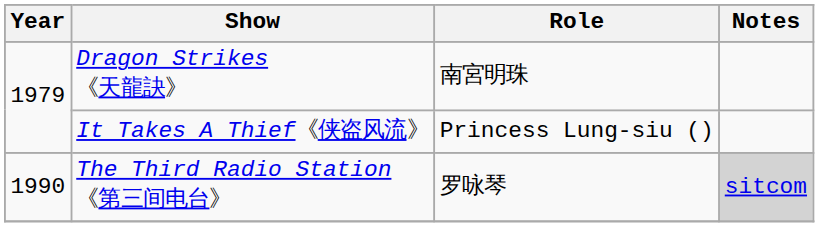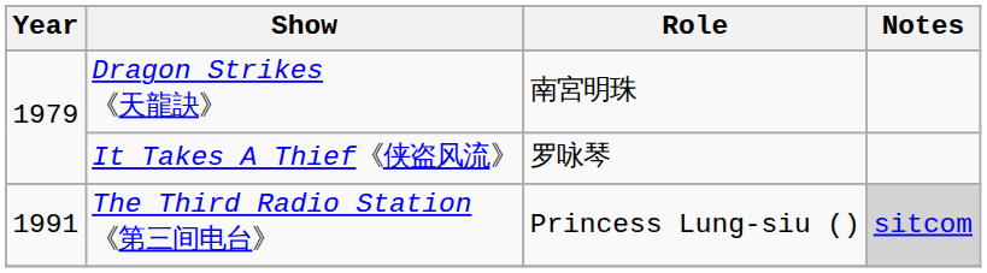 <table class="wikitable" style="font-size: 95%;">
 <tr>
 <th>Year</th>
 <th>Show</th>
 <th>Role</th>
 <th>Notes</th>
 </tr>
 <tr>
 <td rowspan=2>1979</td>
 <td><em><a href='#'>Dragon Strikes</a></em> <br> 《<a href='#'>天龍訣</a>》</td>
 <td>南宮明珠</td>
 <td></td>
 </tr>
 <tr>
 <td><em><a href='#'>It Takes A Thief</a></em>《<a href='#'>侠盗风流</a>》</td>
-<td>Princess Lung-siu ()</td>
+<td>罗咏琴</td>
 <td></td>
 </tr>
 <tr>
-<td>1990</td>
+<td>1991</td>
 <td><em><a href='#'>The Third Radio Station</a></em> <br> 《<a href='#'>第三间电台</a>》</td>
-<td>罗咏琴</td>
+<td>Princess Lung-siu ()</td>
 <td style="background: lightgrey;"><a href='#'>sitcom</a></td>
 </tr>
 <tr>
 </tr>
 </table>
